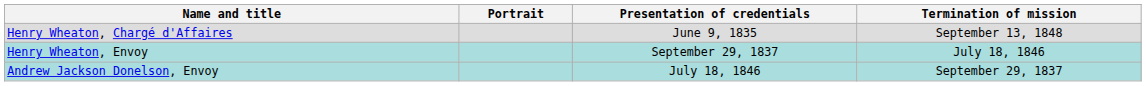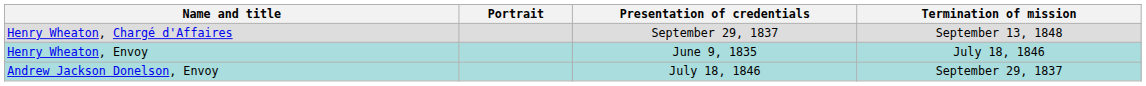 <table class=wikitable style="width:100%">
 <tr>
 <th align=center valign=bottom width="40%">Name and title</th>
 <th valign=bottom width="10%">Portrait</th>
 <th valign=bottom width="25%">Presentation of credentials</th>
 <th valign=bottom width="25%">Termination of mission</th>
 </tr>
 <tr bgcolor="#dddddd">
 <td><a href='#'>Henry Wheaton</a>, <a href='#'>Chargé d'Affaires</a></td>
 <td align=center></td>
-<td align=center>June 9, 1835</td>
+<td align=center>September 29, 1837</td>
 <td align=center>September 13, 1848</td>
 </tr>
 <tr bgcolor="#aadddd">
 <td><a href='#'>Henry Wheaton</a>, Envoy</td>
 <td align=center></td>
-<td align=center>September 29, 1837</td>
+<td align=center>June 9, 1835</td>
 <td align=center>July 18, 1846</td>
 </tr>
 <tr bgcolor="#aadddd">
 <td><a href='#'>Andrew Jackson Donelson</a>, Envoy</td>
 <td align=center></td>
 <td align=center>July 18, 1846</td>
 <td align=center>September 29, 1837</td>
 </tr>
 </table>
